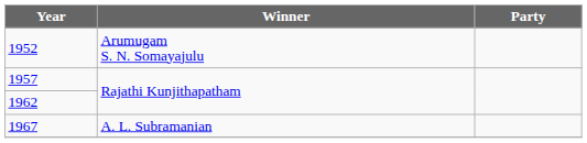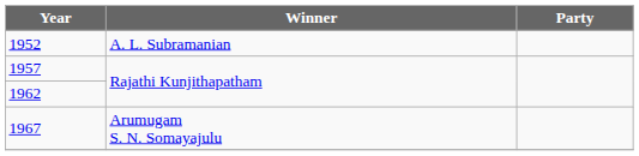 <table class="wikitable" width="50%">
 <tr>
 <th style="background-color:#666666; color:white">Year</th>
 <th style="background-color:#666666; color:white">Winner</th>
 <th style="background-color:#666666; color:white" colspan="2">Party</th>
 </tr>
 <tr>
 <td><a href='#'>1952</a></td>
-<td><a href='#'>Arumugam</a> <br> <a href='#'>S. N. Somayajulu</a></td>
+<td><a href='#'>A. L. Subramanian</a></td>
 <td></td>
 </tr>
 <tr>
 <td><a href='#'>1957</a></td>
 <td rowspan=2><a href='#'>Rajathi Kunjithapatham</a></td>
 </tr>
 <tr>
 <td><a href='#'>1962</a></td>
 </tr>
 <tr>
 <td><a href='#'>1967</a></td>
-<td><a href='#'>A. L. Subramanian</a></td>
+<td><a href='#'>Arumugam</a> <br> <a href='#'>S. N. Somayajulu</a></td>
 <td></td>
 </tr>
 <tr>
 </tr>
 </table>
